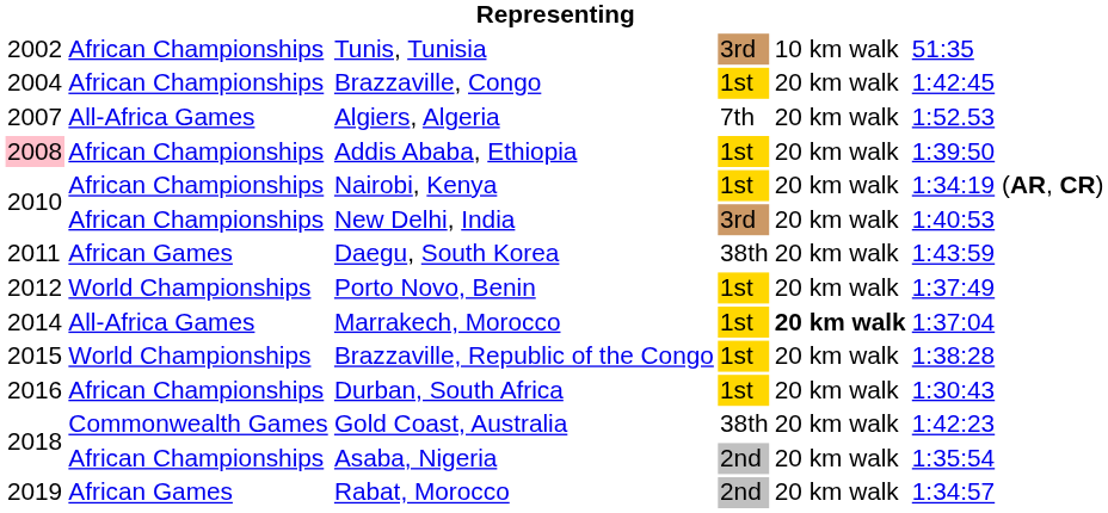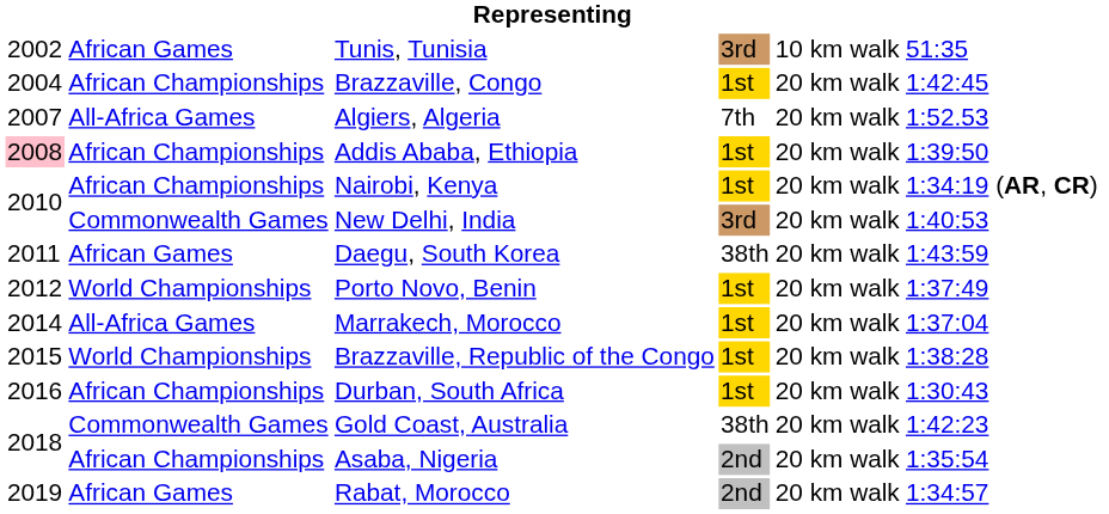 <table>
 <tr>
 <th colspan="6">Representing </th>
 </tr>
 <tr>
 <td>2002</td>
-<td><a href='#'>African Championships</a></td>
+<td><a href='#'>African Games</a></td>
 <td><a href='#'>Tunis</a>, <a href='#'>Tunisia</a></td>
 <td bgcolor="cc9966">3rd</td>
 <td>10 km walk</td>
 <td><a href='#'>51:35</a></td>
 </tr>
 <tr>
 <td>2004</td>
 <td><a href='#'>African Championships</a></td>
 <td><a href='#'>Brazzaville</a>, <a href='#'>Congo</a></td>
 <td bgcolor="gold">1st</td>
 <td>20 km walk</td>
 <td><a href='#'>1:42:45</a></td>
 </tr>
 <tr>
 <td>2007</td>
 <td><a href='#'>All-Africa Games</a></td>
 <td><a href='#'>Algiers</a>, <a href='#'>Algeria</a></td>
 <td>7th</td>
 <td>20 km walk</td>
 <td><a href='#'>1:52.53</a></td>
 </tr>
 <tr>
 <td style="background: pink;">2008</td>
 <td><a href='#'>African Championships</a></td>
 <td><a href='#'>Addis Ababa</a>, <a href='#'>Ethiopia</a></td>
 <td bgcolor="gold">1st</td>
 <td>20 km walk</td>
 <td><a href='#'>1:39:50</a></td>
 </tr>
 <tr>
 <td rowspan=2>2010</td>
 <td><a href='#'>African Championships</a></td>
 <td><a href='#'>Nairobi</a>, <a href='#'>Kenya</a></td>
 <td bgcolor="gold">1st</td>
 <td>20 km walk</td>
 <td><a href='#'>1:34:19</a> (<strong>AR</strong>, <strong>CR</strong>)</td>
 </tr>
 <tr>
-<td><a href='#'>African Championships</a></td>
+<td><a href='#'>Commonwealth Games</a></td>
 <td><a href='#'>New Delhi</a>, <a href='#'>India</a></td>
 <td bgcolor="cc9966">3rd</td>
 <td>20 km walk</td>
 <td><a href='#'>1:40:53</a></td>
 </tr>
 <tr>
 <td>2011</td>
 <td><a href='#'>African Games</a></td>
 <td><a href='#'>Daegu</a>, <a href='#'>South Korea</a></td>
 <td>38th</td>
 <td>20 km walk</td>
 <td><a href='#'>1:43:59</a></td>
 </tr>
 <tr>
 <td>2012</td>
 <td><a href='#'>World Championships</a></td>
 <td><a href='#'>Porto Novo, Benin</a></td>
 <td bgcolor="gold">1st</td>
 <td>20 km walk</td>
 <td><a href='#'>1:37:49</a></td>
 </tr>
 <tr>
 <td>2014</td>
 <td><a href='#'>All-Africa Games</a></td>
 <td><a href='#'>Marrakech, Morocco</a></td>
 <td bgcolor="gold">1st</td>
-<td><strong>20 km walk</strong></td>
+<td>20 km walk</td>
 <td><a href='#'>1:37:04</a></td>
 </tr>
 <tr>
 <td>2015</td>
 <td><a href='#'>World Championships</a></td>
 <td><a href='#'>Brazzaville, Republic of the Congo</a></td>
 <td bgcolor="gold">1st</td>
 <td>20 km walk</td>
 <td><a href='#'>1:38:28</a></td>
 </tr>
 <tr>
 <td>2016</td>
 <td><a href='#'>African Championships</a></td>
 <td><a href='#'>Durban, South Africa</a></td>
 <td bgcolor="gold">1st</td>
 <td>20 km walk</td>
 <td><a href='#'>1:30:43</a></td>
 </tr>
 <tr>
 <td rowspan=2>2018</td>
 <td><a href='#'>Commonwealth Games</a></td>
 <td><a href='#'>Gold Coast, Australia</a></td>
 <td>38th</td>
 <td>20 km walk</td>
 <td><a href='#'>1:42:23</a></td>
 </tr>
 <tr>
 <td><a href='#'>African Championships</a></td>
 <td><a href='#'>Asaba, Nigeria</a></td>
 <td bgcolor=silver>2nd</td>
 <td>20 km walk</td>
 <td><a href='#'>1:35:54</a></td>
 </tr>
 <tr>
 <td>2019</td>
 <td><a href='#'>African Games</a></td>
 <td><a href='#'>Rabat, Morocco</a></td>
 <td bgcolor=silver>2nd</td>
 <td>20 km walk</td>
 <td><a href='#'>1:34:57</a></td>
 </tr>
 </table>
